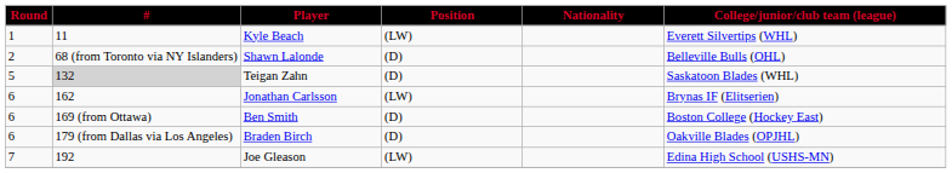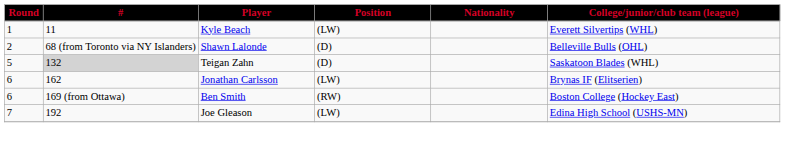 <table class="wikitable">
 <tr>
 <th style="background:black;color:#d40026;" width="5%">Round</th>
 <th style="background:black;color:#d40026;" width="20%">#</th>
 <th style="background:black;color:#d40026;" width="15%">Player</th>
 <th style="background:black;color:#d40026;" width="15%">Position</th>
 <th style="background:black;color:#d40026;" width="15%">Nationality</th>
 <th style="background:black;color:#d40026;" width="70%">College/junior/club team (league)</th>
 </tr>
 <tr>
 <td>1</td>
 <td>11</td>
 <td><a href='#'>Kyle Beach</a></td>
 <td>(LW)</td>
 <td></td>
 <td><a href='#'>Everett Silvertips</a> (<a href='#'>WHL</a>)</td>
 </tr>
 <tr>
 <td>2</td>
 <td>68 (from Toronto via NY Islanders)</td>
 <td><a href='#'>Shawn Lalonde</a></td>
 <td>(D)</td>
 <td></td>
 <td><a href='#'>Belleville Bulls</a> (<a href='#'>OHL</a>)</td>
 </tr>
 <tr>
 <td>5</td>
 <td style="background: lightgrey;">132</td>
 <td>Teigan Zahn</td>
 <td>(D)</td>
 <td></td>
 <td><a href='#'>Saskatoon Blades</a> (WHL)</td>
 </tr>
 <tr>
 <td>6</td>
 <td>162</td>
 <td><a href='#'>Jonathan Carlsson</a></td>
 <td>(LW)</td>
 <td></td>
 <td><a href='#'>Brynas IF</a> (<a href='#'>Elitserien</a>)</td>
 </tr>
 <tr>
 <td>6</td>
 <td>169 (from Ottawa)</td>
 <td><a href='#'>Ben Smith</a></td>
-<td>(D)</td>
+<td>(RW)</td>
 <td></td>
 <td><a href='#'>Boston College</a> (<a href='#'>Hockey East</a>)</td>
-</tr>
-<tr>
-<td>6</td>
-<td>179 (from Dallas via Los Angeles)</td>
-<td><a href='#'>Braden Birch</a></td>
-<td>(D)</td>
-<td></td>
-<td><a href='#'>Oakville Blades</a> (<a href='#'>OPJHL</a>)</td>
 </tr>
 <tr>
 <td>7</td>
 <td>192</td>
 <td>Joe Gleason</td>
 <td>(LW)</td>
 <td></td>
 <td><a href='#'>Edina High School</a> (<a href='#'>USHS-MN</a>)</td>
 </tr>
 <tr>
 </tr>
 </table>
